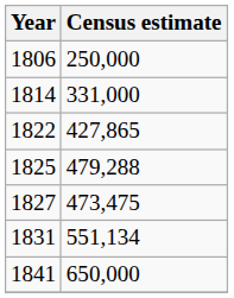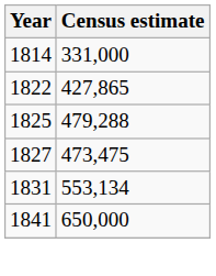 <table class="wikitable">
 <tr>
 <th>Year</th>
 <th>Census estimate</th>
-</tr>
-<tr>
-<td>1806</td>
-<td>250,000</td>
 </tr>
 <tr>
 <td>1814</td>
 <td>331,000</td>
 </tr>
 <tr>
 <td>1822</td>
 <td>427,865</td>
 </tr>
 <tr>
 <td>1825</td>
 <td>479,288</td>
 </tr>
 <tr>
 <td>1827</td>
 <td>473,475</td>
 </tr>
 <tr>
 <td>1831</td>
-<td>551,134</td>
+<td>553,134</td>
 </tr>
 <tr>
 <td>1841</td>
 <td>650,000</td>
 </tr>
 <tr>
 </tr>
 </table>
